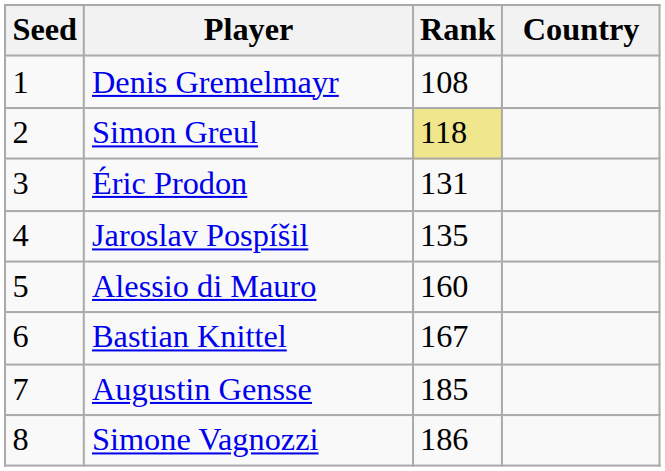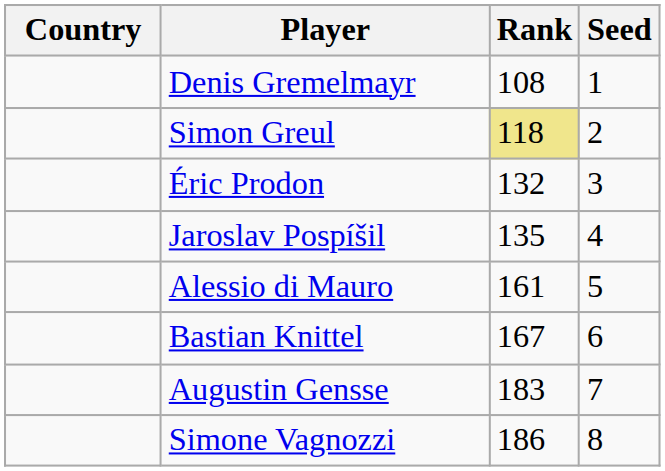 <table class="sortable wikitable">
 <tr>
-<th>Seed</th>
+<th width="70">Country</th>
 <th width="155">Player</th>
 <th>Rank</th>
-<th width="70">Country</th>
+<th>Seed</th>
 </tr>
 <tr>
-<td>1</td>
+<td></td>
 <td><a href='#'>Denis Gremelmayr</a></td>
 <td>108</td>
-<td></td>
+<td>1</td>
 </tr>
 <tr>
-<td>2</td>
+<td></td>
 <td><a href='#'>Simon Greul</a></td>
 <td style="background: khaki;">118</td>
-<td></td>
+<td>2</td>
 </tr>
 <tr>
+<td></td>
+<td><a href='#'>Éric Prodon</a></td>
+<td>132</td>
 <td>3</td>
-<td><a href='#'>Éric Prodon</a></td>
-<td>131</td>
-<td></td>
 </tr>
 <tr>
-<td>4</td>
+<td></td>
 <td><a href='#'>Jaroslav Pospíšil</a></td>
 <td>135</td>
-<td></td>
+<td>4</td>
 </tr>
 <tr>
+<td></td>
+<td><a href='#'>Alessio di Mauro</a></td>
+<td>161</td>
 <td>5</td>
-<td><a href='#'>Alessio di Mauro</a></td>
-<td>160</td>
-<td></td>
 </tr>
 <tr>
-<td>6</td>
+<td></td>
 <td><a href='#'>Bastian Knittel</a></td>
 <td>167</td>
-<td></td>
+<td>6</td>
 </tr>
 <tr>
+<td></td>
+<td><a href='#'>Augustin Gensse</a></td>
+<td>183</td>
 <td>7</td>
-<td><a href='#'>Augustin Gensse</a></td>
-<td>185</td>
-<td></td>
 </tr>
 <tr>
-<td>8</td>
+<td></td>
 <td><a href='#'>Simone Vagnozzi</a></td>
 <td>186</td>
-<td></td>
+<td>8</td>
 </tr>
 </table>
